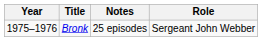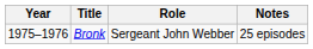 <table class="wikitable sortable">
 <tr>
 <th>Year</th>
 <th>Title</th>
+<th>Role</th>
 <th class="unsortable">Notes</th>
-<th>Role</th>
 </tr>
 <tr>
 <td>1975–1976</td>
 <td><em><a href='#'>Bronk</a></em></td>
+<td>Sergeant John Webber</td>
 <td>25 episodes</td>
-<td>Sergeant John Webber</td>
 </tr>
 </table>
